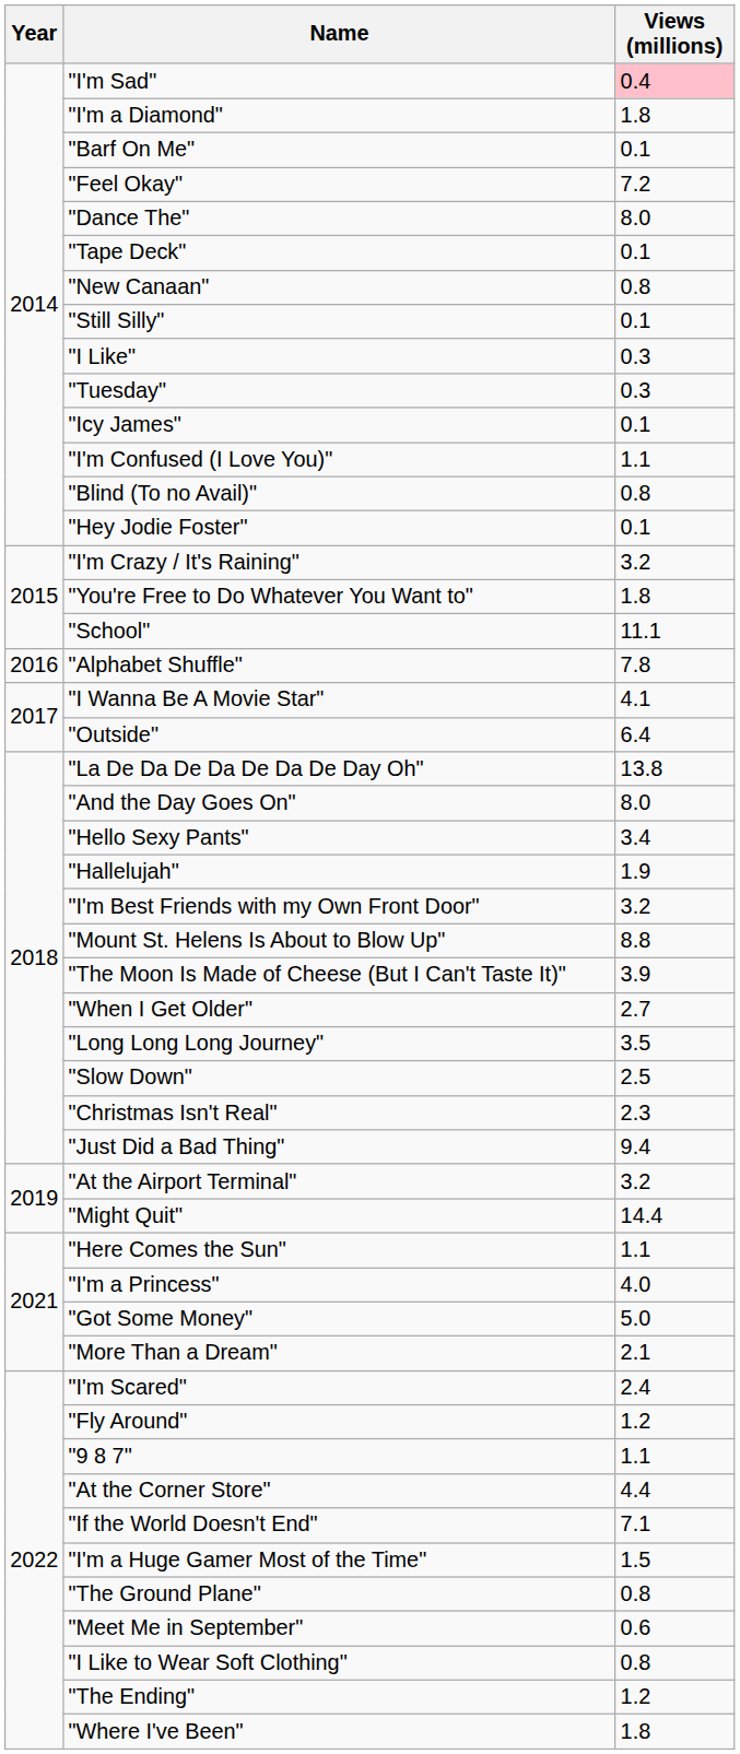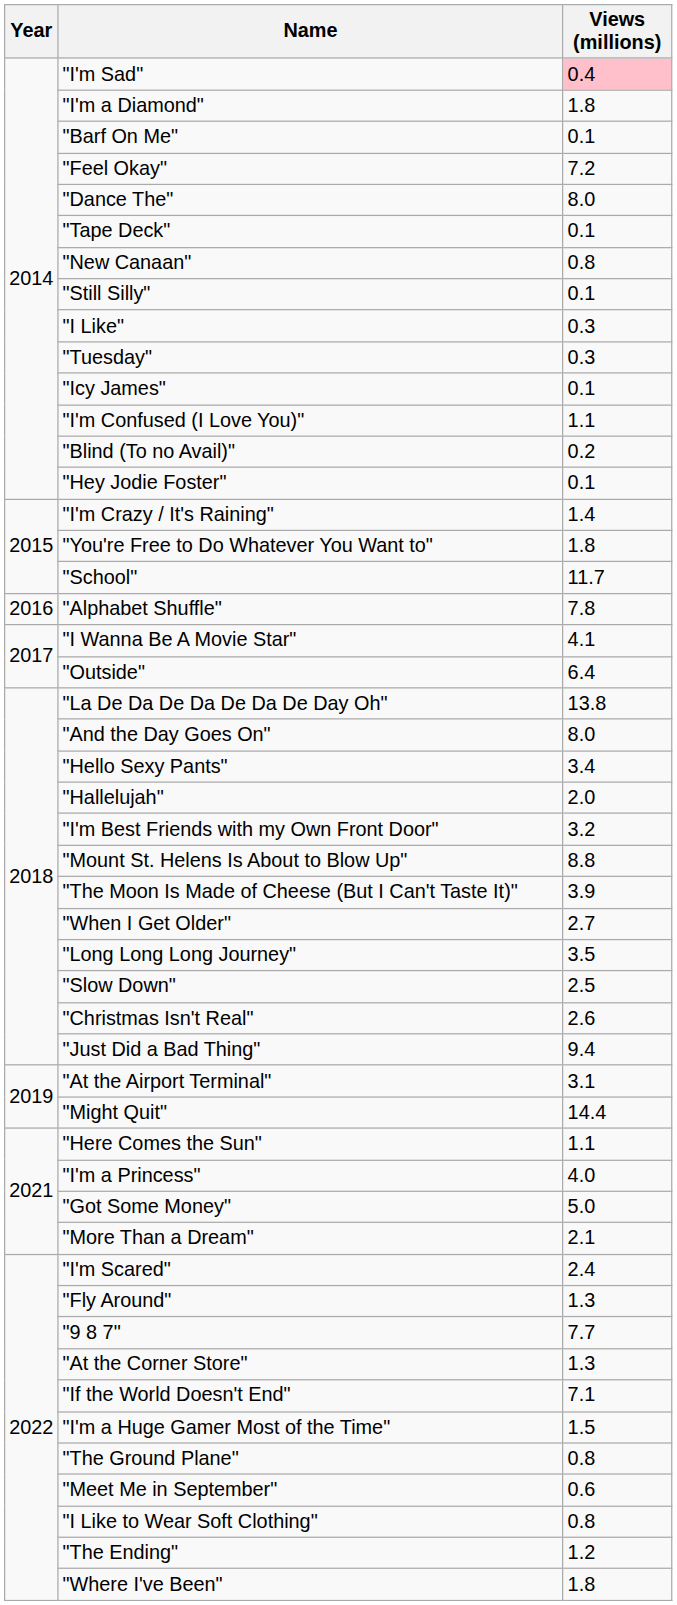 <table class="wikitable sortable mw-collapsible">
 <tr>
 <th>Year</th>
 <th style="width: 25em">Name</th>
 <th style="width: 5em">Views (millions)</th>
 </tr>
 <tr>
 <td rowspan="14">2014</td>
 <td>"I'm Sad"</td>
 <td style="background: pink;">0.4</td>
 </tr>
 <tr>
 <td>"I'm a Diamond"</td>
 <td>1.8</td>
 </tr>
 <tr>
 <td>"Barf On Me"</td>
 <td>0.1</td>
 </tr>
 <tr>
 <td>"Feel Okay"</td>
 <td>7.2</td>
 </tr>
 <tr>
 <td>"Dance The"</td>
 <td>8.0</td>
 </tr>
 <tr>
 <td>"Tape Deck"</td>
 <td>0.1</td>
 </tr>
 <tr>
 <td>"New Canaan"</td>
 <td>0.8</td>
 </tr>
 <tr>
 <td>"Still Silly"</td>
 <td>0.1</td>
 </tr>
 <tr>
 <td>"I Like"</td>
 <td>0.3</td>
 </tr>
 <tr>
 <td>"Tuesday"</td>
 <td>0.3</td>
 </tr>
 <tr>
 <td>"Icy James"</td>
 <td>0.1</td>
 </tr>
 <tr>
 <td>"I'm Confused (I Love You)"</td>
 <td>1.1</td>
 </tr>
 <tr>
 <td>"Blind (To no Avail)"</td>
-<td>0.8</td>
+<td>0.2</td>
 </tr>
 <tr>
 <td>"Hey Jodie Foster"</td>
 <td>0.1</td>
 </tr>
 <tr>
 <td rowspan="3">2015</td>
 <td>"I'm Crazy / It's Raining"</td>
-<td>3.2</td>
+<td>1.4</td>
 </tr>
 <tr>
 <td>"You're Free to Do Whatever You Want to"</td>
 <td>1.8</td>
 </tr>
 <tr>
 <td>"School"</td>
-<td>11.1</td>
+<td>11.7</td>
 </tr>
 <tr>
 <td>2016</td>
 <td>"Alphabet Shuffle"</td>
 <td>7.8</td>
 </tr>
 <tr>
 <td rowspan="2">2017</td>
 <td>"I Wanna Be A Movie Star"</td>
 <td>4.1</td>
 </tr>
 <tr>
 <td>"Outside"</td>
 <td>6.4</td>
 </tr>
 <tr>
 <td rowspan="12">2018</td>
 <td>"La De Da De Da De Da De Day Oh"</td>
 <td>13.8</td>
 </tr>
 <tr>
 <td>"And the Day Goes On"</td>
 <td>8.0</td>
 </tr>
 <tr>
 <td>"Hello Sexy Pants"</td>
 <td>3.4</td>
 </tr>
 <tr>
 <td>"Hallelujah"</td>
-<td>1.9</td>
+<td>2.0</td>
 </tr>
 <tr>
 <td>"I'm Best Friends with my Own Front Door"</td>
 <td>3.2</td>
 </tr>
 <tr>
 <td>"Mount St. Helens Is About to Blow Up"</td>
 <td>8.8</td>
 </tr>
 <tr>
 <td>"The Moon Is Made of Cheese (But I Can't Taste It)"</td>
 <td>3.9</td>
 </tr>
 <tr>
 <td>"When I Get Older"</td>
 <td>2.7</td>
 </tr>
 <tr>
 <td>"Long Long Long Journey"</td>
 <td>3.5</td>
 </tr>
 <tr>
 <td>"Slow Down"</td>
 <td>2.5</td>
 </tr>
 <tr>
 <td>"Christmas Isn't Real"</td>
-<td>2.3</td>
+<td>2.6</td>
 </tr>
 <tr>
 <td>"Just Did a Bad Thing"</td>
 <td>9.4</td>
 </tr>
 <tr>
 <td rowspan="2">2019</td>
 <td>"At the Airport Terminal"</td>
-<td>3.2</td>
+<td>3.1</td>
 </tr>
 <tr>
 <td>"Might Quit"</td>
 <td>14.4</td>
 </tr>
 <tr>
 <td rowspan="4">2021</td>
 <td>"Here Comes the Sun"</td>
 <td>1.1</td>
 </tr>
 <tr>
 <td>"I'm a Princess"</td>
 <td>4.0</td>
 </tr>
 <tr>
 <td>"Got Some Money"</td>
 <td>5.0</td>
 </tr>
 <tr>
 <td>"More Than a Dream"</td>
 <td>2.1</td>
 </tr>
 <tr>
 <td rowspan="11">2022</td>
 <td>"I'm Scared"</td>
 <td>2.4</td>
 </tr>
 <tr>
 <td>"Fly Around"</td>
-<td>1.2</td>
+<td>1.3</td>
 </tr>
 <tr>
 <td>"9 8 7"</td>
-<td>1.1</td>
+<td>7.7</td>
 </tr>
 <tr>
 <td>"At the Corner Store"</td>
-<td>4.4</td>
+<td>1.3</td>
 </tr>
 <tr>
 <td>"If the World Doesn't End"</td>
 <td>7.1</td>
 </tr>
 <tr>
 <td>"I'm a Huge Gamer Most of the Time"</td>
 <td>1.5</td>
 </tr>
 <tr>
 <td>"The Ground Plane"</td>
 <td>0.8</td>
 </tr>
 <tr>
 <td>"Meet Me in September"</td>
 <td>0.6</td>
 </tr>
 <tr>
 <td>"I Like to Wear Soft Clothing"</td>
 <td>0.8</td>
 </tr>
 <tr>
 <td>"The Ending"</td>
 <td>1.2</td>
 </tr>
 <tr>
 <td>"Where I've Been"</td>
 <td>1.8</td>
 </tr>
 </table>
